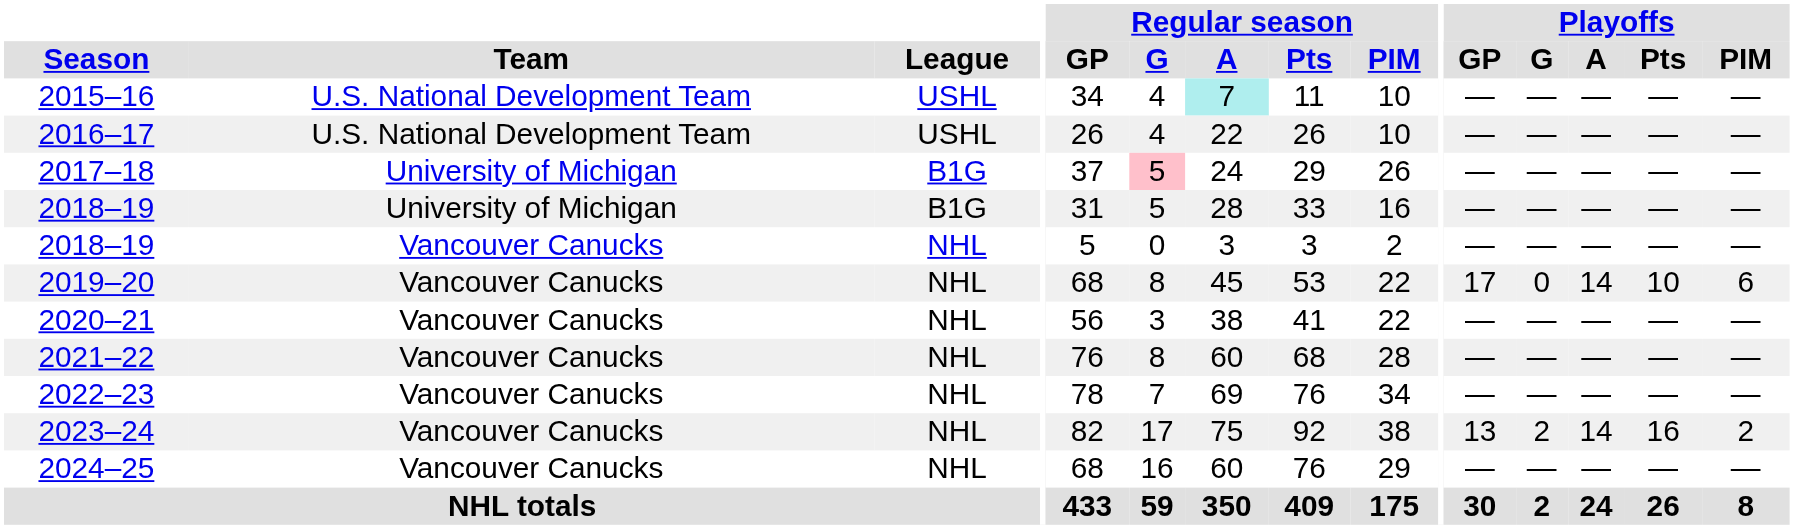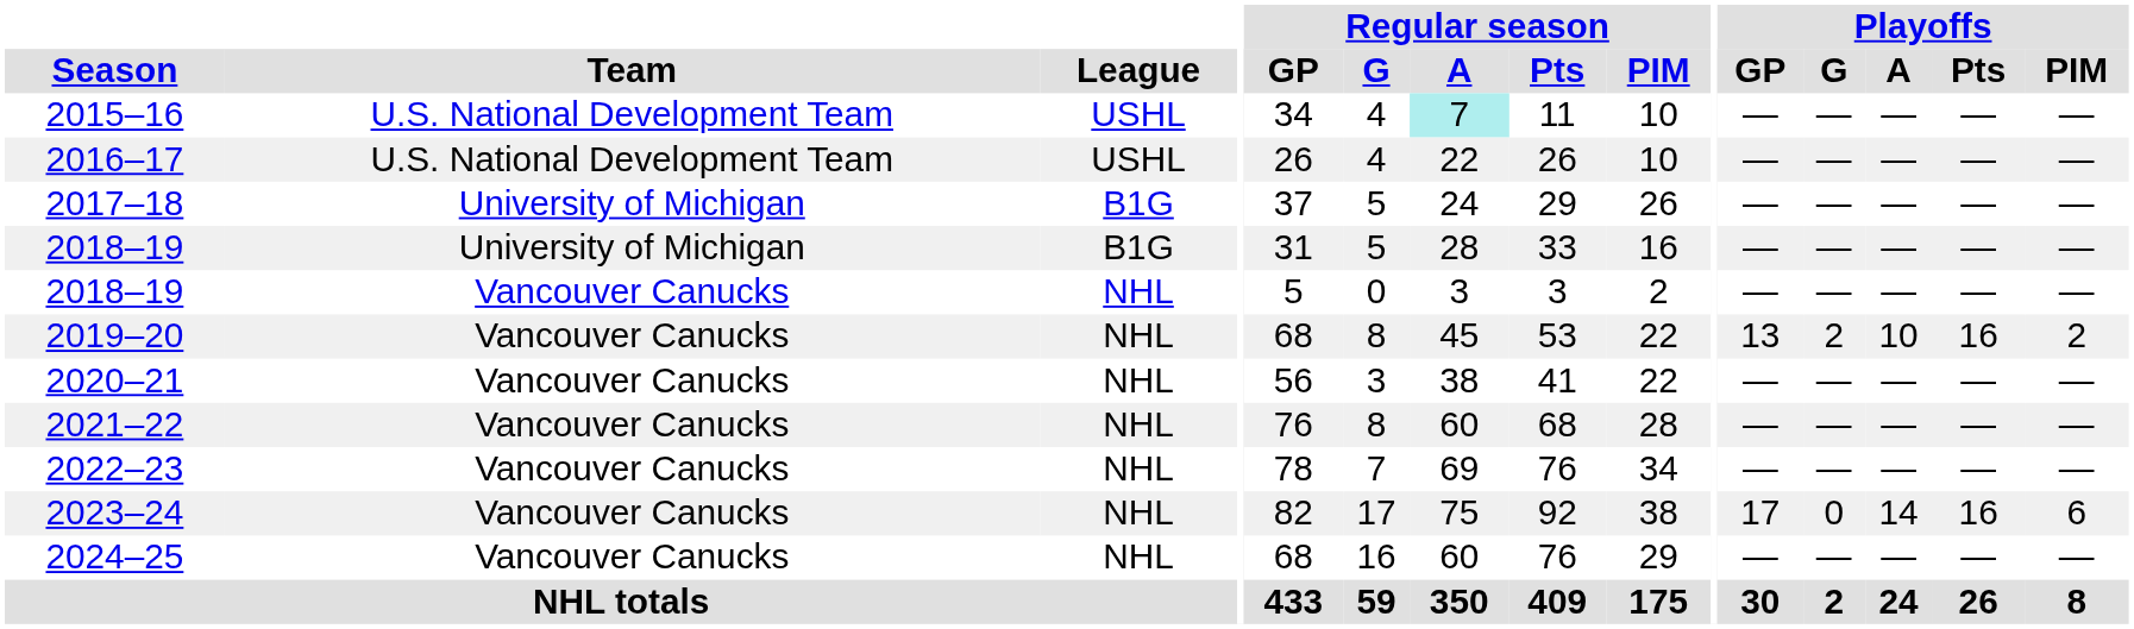 <table border="0" cellpadding="1" cellspacing="0" style="text-align:center; width:60em;">
 <tr bgcolor="#e0e0e0">
 <th colspan="3" bgcolor="#ffffff"></th>
 <th rowspan="100" bgcolor="#ffffff"></th>
 <th colspan="5"><a href='#'>Regular season</a></th>
 <th rowspan="100" bgcolor="#ffffff"></th>
 <th colspan="5"><a href='#'>Playoffs</a></th>
 </tr>
 <tr bgcolor="#e0e0e0">
 <th><a href='#'>Season</a></th>
 <th>Team</th>
 <th>League</th>
 <th>GP</th>
 <th><a href='#'>G</a></th>
 <th><a href='#'>A</a></th>
 <th><a href='#'>Pts</a></th>
 <th><a href='#'>PIM</a></th>
 <th>GP</th>
 <th>G</th>
 <th>A</th>
 <th>Pts</th>
 <th>PIM</th>
 </tr>
 <tr>
 <td><a href='#'>2015–16</a></td>
 <td><a href='#'>U.S. National Development Team</a></td>
 <td><a href='#'>USHL</a></td>
 <td>34</td>
 <td>4</td>
 <td style="background: paleturquoise;">7</td>
 <td>11</td>
 <td>10</td>
 <td>—</td>
 <td>—</td>
 <td>—</td>
 <td>—</td>
 <td>—</td>
 </tr>
 <tr bgcolor="#f0f0f0">
 <td><a href='#'>2016–17</a></td>
 <td>U.S. National Development Team</td>
 <td>USHL</td>
 <td>26</td>
 <td>4</td>
 <td>22</td>
 <td>26</td>
 <td>10</td>
 <td>—</td>
 <td>—</td>
 <td>—</td>
 <td>—</td>
 <td>—</td>
 </tr>
 <tr>
 <td><a href='#'>2017–18</a></td>
 <td><a href='#'>University of Michigan</a></td>
 <td><a href='#'>B1G</a></td>
 <td>37</td>
-<td style="background: pink;">5</td>
+<td>5</td>
 <td>24</td>
 <td>29</td>
 <td>26</td>
 <td>—</td>
 <td>—</td>
 <td>—</td>
 <td>—</td>
 <td>—</td>
 </tr>
 <tr bgcolor="#f0f0f0">
 <td><a href='#'>2018–19</a></td>
 <td>University of Michigan</td>
 <td>B1G</td>
 <td>31</td>
 <td>5</td>
 <td>28</td>
 <td>33</td>
 <td>16</td>
 <td>—</td>
 <td>—</td>
 <td>—</td>
 <td>—</td>
 <td>—</td>
 </tr>
 <tr>
 <td><a href='#'>2018–19</a></td>
 <td><a href='#'>Vancouver Canucks</a></td>
 <td><a href='#'>NHL</a></td>
 <td>5</td>
 <td>0</td>
 <td>3</td>
 <td>3</td>
 <td>2</td>
 <td>—</td>
 <td>—</td>
 <td>—</td>
 <td>—</td>
 <td>—</td>
 </tr>
 <tr bgcolor="#f0f0f0">
 <td><a href='#'>2019–20</a></td>
 <td>Vancouver Canucks</td>
 <td>NHL</td>
 <td>68</td>
 <td>8</td>
 <td>45</td>
 <td>53</td>
 <td>22</td>
-<td>17</td>
-<td>0</td>
-<td>14</td>
+<td>13</td>
+<td>2</td>
 <td>10</td>
-<td>6</td>
+<td>16</td>
+<td>2</td>
 </tr>
 <tr>
 <td><a href='#'>2020–21</a></td>
 <td>Vancouver Canucks</td>
 <td>NHL</td>
 <td>56</td>
 <td>3</td>
 <td>38</td>
 <td>41</td>
 <td>22</td>
 <td>—</td>
 <td>—</td>
 <td>—</td>
 <td>—</td>
 <td>—</td>
 </tr>
 <tr bgcolor="#f0f0f0">
 <td><a href='#'>2021–22</a></td>
 <td>Vancouver Canucks</td>
 <td>NHL</td>
 <td>76</td>
 <td>8</td>
 <td>60</td>
 <td>68</td>
 <td>28</td>
 <td>—</td>
 <td>—</td>
 <td>—</td>
 <td>—</td>
 <td>—</td>
 </tr>
 <tr>
 <td><a href='#'>2022–23</a></td>
 <td>Vancouver Canucks</td>
 <td>NHL</td>
 <td>78</td>
 <td>7</td>
 <td>69</td>
 <td>76</td>
 <td>34</td>
 <td>—</td>
 <td>—</td>
 <td>—</td>
 <td>—</td>
 <td>—</td>
 </tr>
 <tr bgcolor="#f0f0f0">
 <td><a href='#'>2023–24</a></td>
 <td>Vancouver Canucks</td>
 <td>NHL</td>
 <td>82</td>
 <td>17</td>
 <td>75</td>
 <td>92</td>
 <td>38</td>
-<td>13</td>
-<td>2</td>
+<td>17</td>
+<td>0</td>
 <td>14</td>
 <td>16</td>
-<td>2</td>
+<td>6</td>
 </tr>
 <tr>
 <td><a href='#'>2024–25</a></td>
 <td>Vancouver Canucks</td>
 <td>NHL</td>
 <td>68</td>
 <td>16</td>
 <td>60</td>
 <td>76</td>
 <td>29</td>
 <td>—</td>
 <td>—</td>
 <td>—</td>
 <td>—</td>
 <td>—</td>
 </tr>
 <tr bgcolor="#e0e0e0">
 <th colspan="3">NHL totals</th>
 <th>433</th>
 <th>59</th>
 <th>350</th>
 <th>409</th>
 <th>175</th>
 <th>30</th>
 <th>2</th>
 <th>24</th>
 <th>26</th>
 <th>8</th>
 </tr>
 </table>
